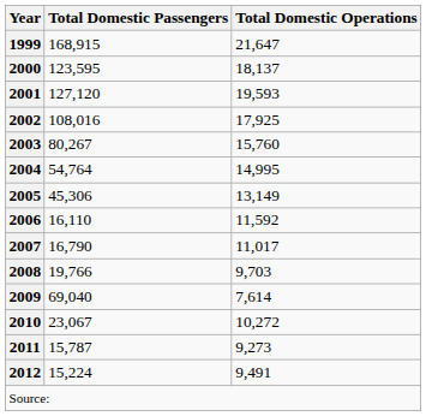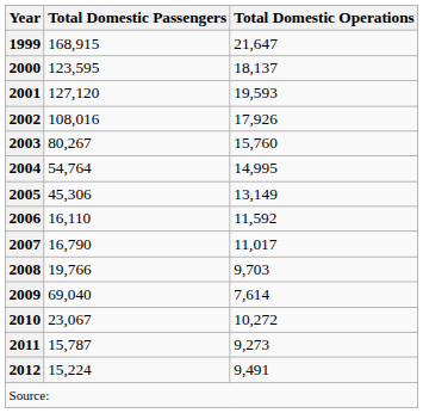 <table class="wikitable">
 <tr>
 <th>Year</th>
 <th>Total Domestic Passengers</th>
 <th>Total Domestic Operations</th>
 </tr>
 <tr>
 <th>1999</th>
 <td>168,915</td>
 <td>21,647</td>
 </tr>
 <tr>
 <th>2000</th>
 <td>123,595</td>
 <td>18,137</td>
 </tr>
 <tr>
 <th>2001</th>
 <td>127,120</td>
 <td>19,593</td>
 </tr>
 <tr>
 <th>2002</th>
 <td>108,016</td>
-<td>17,925</td>
+<td>17,926</td>
 </tr>
 <tr>
 <th>2003</th>
 <td>80,267</td>
 <td>15,760</td>
 </tr>
 <tr>
 <th>2004</th>
 <td>54,764</td>
 <td>14,995</td>
 </tr>
 <tr>
 <th>2005</th>
 <td>45,306</td>
 <td>13,149</td>
 </tr>
 <tr>
 <th>2006</th>
 <td>16,110</td>
 <td>11,592</td>
 </tr>
 <tr>
 <th>2007</th>
 <td>16,790</td>
 <td>11,017</td>
 </tr>
 <tr>
 <th>2008</th>
 <td>19,766</td>
 <td>9,703</td>
 </tr>
 <tr>
 <th>2009</th>
 <td>69,040</td>
 <td>7,614</td>
 </tr>
 <tr>
 <th>2010</th>
 <td>23,067</td>
 <td>10,272</td>
 </tr>
 <tr>
 <th>2011</th>
 <td>15,787</td>
 <td>9,273</td>
 </tr>
 <tr>
 <th>2012</th>
 <td>15,224</td>
 <td>9,491</td>
 </tr>
 <tr>
 <td colspan="3"><small>Source: </small></td>
 </tr>
 </table>
